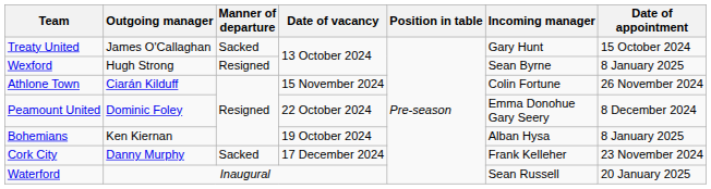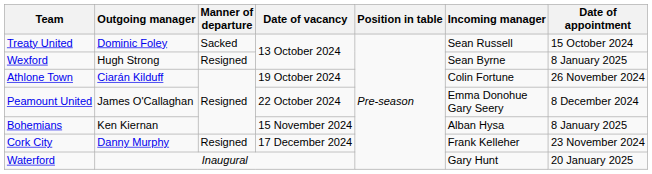 <table class="wikitable sortable">
 <tr>
 <th>Team</th>
 <th>Outgoing manager</th>
 <th>Manner of<br>departure</th>
 <th>Date of vacancy</th>
 <th>Position in table</th>
 <th>Incoming manager</th>
 <th>Date of<br>appointment</th>
 </tr>
 <tr>
 <td><a href='#'>Treaty United</a></td>
-<td> James O'Callaghan</td>
+<td> <a href='#'>Dominic Foley</a></td>
 <td>Sacked</td>
 <td rowspan="2">13 October 2024</td>
 <td rowspan="7"><em>Pre-season</em></td>
-<td> Gary Hunt </td>
+<td> Sean Russell</td>
 <td>15 October 2024</td>
 </tr>
 <tr>
 <td><a href='#'>Wexford</a></td>
 <td> Hugh Strong </td>
 <td>Resigned</td>
 <td> Sean Byrne</td>
 <td>8 January 2025</td>
 </tr>
 <tr>
 <td><a href='#'>Athlone Town</a></td>
 <td> <a href='#'>Ciarán Kilduff</a></td>
 <td rowspan="3">Resigned</td>
-<td>15 November 2024</td>
+<td>19 October 2024</td>
 <td> Colin Fortune</td>
 <td>26 November 2024</td>
 </tr>
 <tr>
 <td><a href='#'>Peamount United</a></td>
-<td> <a href='#'>Dominic Foley</a></td>
+<td> James O'Callaghan</td>
 <td>22 October 2024</td>
 <td> Emma Donohue<br> Gary Seery</td>
 <td>8 December 2024</td>
 </tr>
 <tr>
 <td><a href='#'>Bohemians</a></td>
 <td> Ken Kiernan</td>
-<td>19 October 2024</td>
+<td>15 November 2024</td>
 <td> Alban Hysa</td>
 <td>8 January 2025</td>
 </tr>
 <tr>
 <td><a href='#'>Cork City</a></td>
 <td> <a href='#'>Danny Murphy</a></td>
-<td>Sacked</td>
+<td>Resigned</td>
 <td>17 December 2024</td>
 <td> Frank Kelleher</td>
 <td>23 November 2024</td>
 </tr>
 <tr>
 <td><a href='#'>Waterford</a></td>
 <td align=center colspan="3"><em>Inaugural</em></td>
-<td> Sean Russell</td>
+<td> Gary Hunt </td>
 <td>20 January 2025</td>
 </tr>
 </table>
